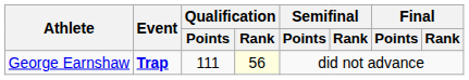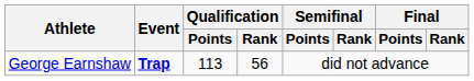 <table class="wikitable" style="font-size:90%">
 <tr>
 <th rowspan="2">Athlete</th>
 <th rowspan="2">Event</th>
 <th colspan=2>Qualification</th>
 <th colspan=2>Semifinal</th>
 <th colspan=2>Final</th>
 </tr>
 <tr style="font-size:95%">
 <th>Points</th>
 <th>Rank</th>
 <th>Points</th>
 <th>Rank</th>
 <th>Points</th>
 <th>Rank</th>
 </tr>
 <tr align=center>
 <td align=left><a href='#'>George Earnshaw</a></td>
 <td align=left><strong><a href='#'>Trap</a></strong></td>
-<td>111</td>
-<td style="background: lightyellow;">56</td>
+<td>113</td>
+<td>56</td>
 <td colspan=4>did not advance</td>
 </tr>
 </table>
